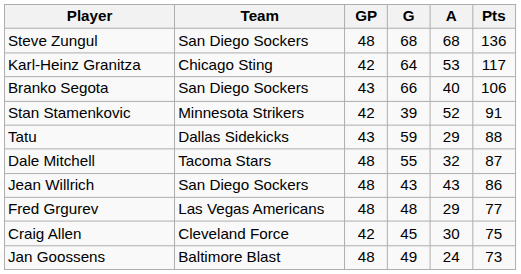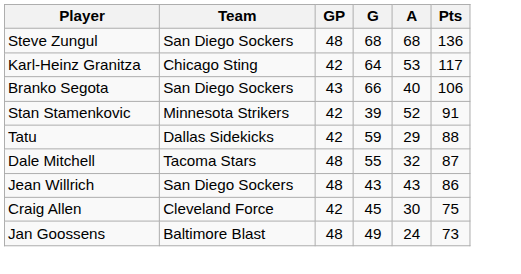 <table class="wikitable">
 <tr>
 <th width="30%">Player</th>
 <th width="30%">Team</th>
 <th width="7.5%">GP</th>
 <th width="7.5%">G</th>
 <th width="7.5%">A</th>
 <th width="7.5%">Pts</th>
 </tr>
 <tr align=center>
 <td align=left>Steve Zungul</td>
 <td align=left>San Diego Sockers</td>
 <td>48</td>
 <td>68</td>
 <td>68</td>
 <td>136</td>
 </tr>
 <tr align=center>
 <td align=left>Karl-Heinz Granitza</td>
 <td align=left>Chicago Sting</td>
 <td>42</td>
 <td>64</td>
 <td>53</td>
 <td>117</td>
 </tr>
 <tr align=center>
 <td align=left>Branko Segota</td>
 <td align=left>San Diego Sockers</td>
 <td>43</td>
 <td>66</td>
 <td>40</td>
 <td>106</td>
 </tr>
 <tr align=center>
 <td align=left>Stan Stamenkovic</td>
 <td align=left>Minnesota Strikers</td>
 <td>42</td>
 <td>39</td>
 <td>52</td>
 <td>91</td>
 </tr>
 <tr align=center>
 <td align=left>Tatu</td>
 <td align=left>Dallas Sidekicks</td>
-<td>43</td>
+<td>42</td>
 <td>59</td>
 <td>29</td>
 <td>88</td>
 </tr>
 <tr align=center>
 <td align=left>Dale Mitchell</td>
 <td align=left>Tacoma Stars</td>
 <td>48</td>
 <td>55</td>
 <td>32</td>
 <td>87</td>
 </tr>
 <tr align=center>
 <td align=left>Jean Willrich</td>
 <td align=left>San Diego Sockers</td>
 <td>48</td>
 <td>43</td>
 <td>43</td>
 <td>86</td>
 </tr>
 <tr align=center>
-<td align=left>Fred Grgurev</td>
-<td align=left>Las Vegas Americans</td>
-<td>48</td>
-<td>48</td>
-<td>29</td>
-<td>77</td>
-</tr>
-<tr align=center>
 <td align=left>Craig Allen</td>
 <td align=left>Cleveland Force</td>
 <td>42</td>
 <td>45</td>
 <td>30</td>
 <td>75</td>
 </tr>
 <tr align=center>
 <td align=left>Jan Goossens</td>
 <td align=left>Baltimore Blast</td>
 <td>48</td>
 <td>49</td>
 <td>24</td>
 <td>73</td>
 </tr>
 </table>
